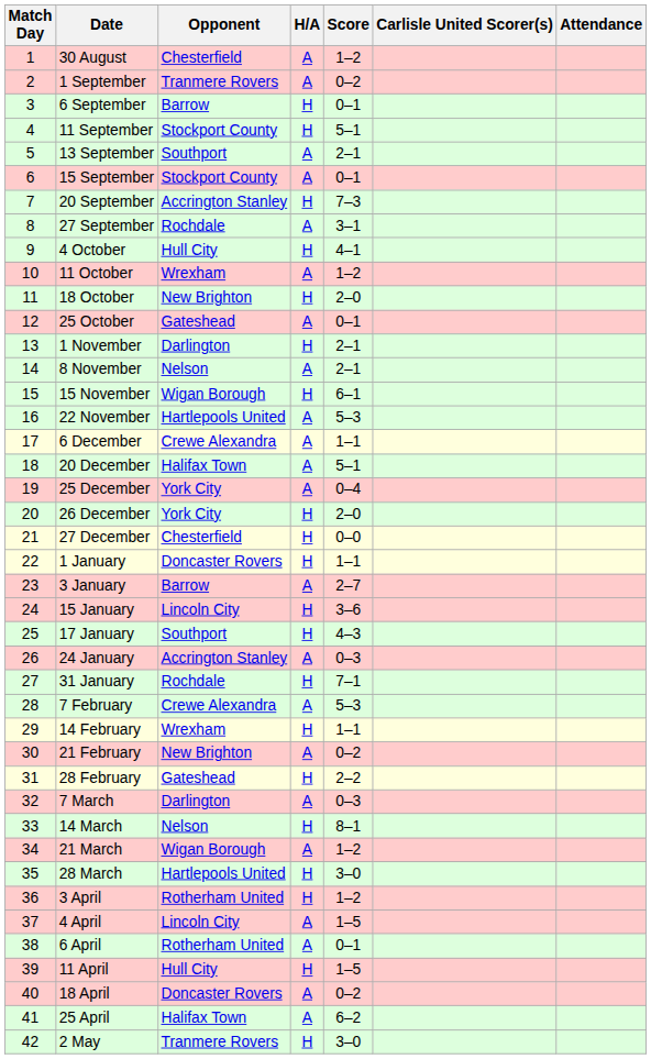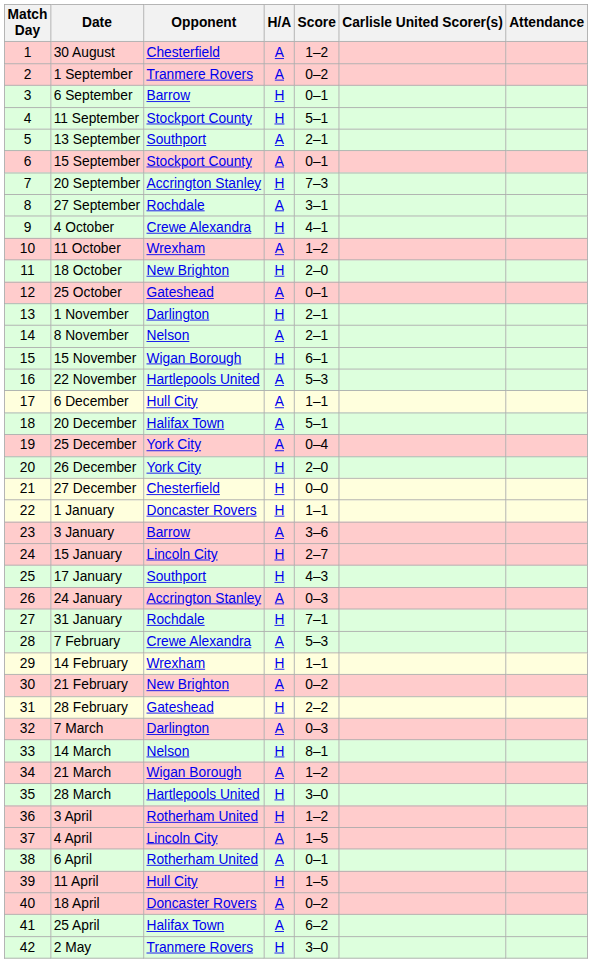 <table class="wikitable" style="text-align:center">
 <tr>
 <th>Match<br> Day</th>
 <th>Date</th>
 <th>Opponent</th>
 <th>H/A</th>
 <th>Score</th>
 <th>Carlisle United Scorer(s)</th>
 <th>Attendance</th>
 </tr>
 <tr bgcolor=#FFCCCC>
 <td>1</td>
 <td align=left>30 August</td>
 <td align=left><a href='#'>Chesterfield</a></td>
 <td><a href='#'>A</a></td>
 <td>1–2</td>
 <td align=left></td>
 <td></td>
 </tr>
 <tr bgcolor=#FFCCCC>
 <td>2</td>
 <td align=left>1 September</td>
 <td align=left><a href='#'>Tranmere Rovers</a></td>
 <td><a href='#'>A</a></td>
 <td>0–2</td>
 <td align=left></td>
 <td></td>
 </tr>
 <tr bgcolor=#ddffdd>
 <td>3</td>
 <td align=left>6 September</td>
 <td align=left><a href='#'>Barrow</a></td>
 <td><a href='#'>H</a></td>
 <td>0–1</td>
 <td align=left></td>
 <td></td>
 </tr>
 <tr bgcolor=#ddffdd>
 <td>4</td>
 <td align=left>11 September</td>
 <td align=left><a href='#'>Stockport County</a></td>
 <td><a href='#'>H</a></td>
 <td>5–1</td>
 <td align=left></td>
 <td></td>
 </tr>
 <tr bgcolor=#ddffdd>
 <td>5</td>
 <td align=left>13 September</td>
 <td align=left><a href='#'>Southport</a></td>
 <td><a href='#'>A</a></td>
 <td>2–1</td>
 <td align=left></td>
 <td></td>
 </tr>
 <tr bgcolor=#FFCCCC>
 <td>6</td>
 <td align=left>15 September</td>
 <td align=left><a href='#'>Stockport County</a></td>
 <td><a href='#'>A</a></td>
 <td>0–1</td>
 <td align=left></td>
 <td></td>
 </tr>
 <tr bgcolor=#ddffdd>
 <td>7</td>
 <td align=left>20 September</td>
 <td align=left><a href='#'>Accrington Stanley</a></td>
 <td><a href='#'>H</a></td>
 <td>7–3</td>
 <td align=left></td>
 <td></td>
 </tr>
 <tr bgcolor=#ddffdd>
 <td>8</td>
 <td align=left>27 September</td>
 <td align=left><a href='#'>Rochdale</a></td>
 <td><a href='#'>A</a></td>
 <td>3–1</td>
 <td align=left></td>
 <td></td>
 </tr>
 <tr bgcolor=#ddffdd>
 <td>9</td>
 <td align=left>4 October</td>
-<td align=left><a href='#'>Hull City</a></td>
+<td align=left><a href='#'>Crewe Alexandra</a></td>
 <td><a href='#'>H</a></td>
 <td>4–1</td>
 <td align=left></td>
 <td></td>
 </tr>
 <tr bgcolor=#FFCCCC>
 <td>10</td>
 <td align=left>11 October</td>
 <td align=left><a href='#'>Wrexham</a></td>
 <td><a href='#'>A</a></td>
 <td>1–2</td>
 <td align=left></td>
 <td></td>
 </tr>
 <tr bgcolor=#ddffdd>
 <td>11</td>
 <td align=left>18 October</td>
 <td align=left><a href='#'>New Brighton</a></td>
 <td><a href='#'>H</a></td>
 <td>2–0</td>
 <td align=left></td>
 <td></td>
 </tr>
 <tr bgcolor=#FFCCCC>
 <td>12</td>
 <td align=left>25 October</td>
 <td align=left><a href='#'>Gateshead</a></td>
 <td><a href='#'>A</a></td>
 <td>0–1</td>
 <td align=left></td>
 <td></td>
 </tr>
 <tr bgcolor=#ddffdd>
 <td>13</td>
 <td align=left>1 November</td>
 <td align=left><a href='#'>Darlington</a></td>
 <td><a href='#'>H</a></td>
 <td>2–1</td>
 <td align=left></td>
 <td></td>
 </tr>
 <tr bgcolor=#ddffdd>
 <td>14</td>
 <td align=left>8 November</td>
 <td align=left><a href='#'>Nelson</a></td>
 <td><a href='#'>A</a></td>
 <td>2–1</td>
 <td align=left></td>
 <td></td>
 </tr>
 <tr bgcolor=#ddffdd>
 <td>15</td>
 <td align=left>15 November</td>
 <td align=left><a href='#'>Wigan Borough</a></td>
 <td><a href='#'>H</a></td>
 <td>6–1</td>
 <td align=left></td>
 <td></td>
 </tr>
 <tr bgcolor=#ddffdd>
 <td>16</td>
 <td align=left>22 November</td>
 <td align=left><a href='#'>Hartlepools United</a></td>
 <td><a href='#'>A</a></td>
 <td>5–3</td>
 <td align=left></td>
 <td></td>
 </tr>
 <tr bgcolor=#ffffdd>
 <td>17</td>
 <td align=left>6 December</td>
-<td align=left><a href='#'>Crewe Alexandra</a></td>
+<td align=left><a href='#'>Hull City</a></td>
 <td><a href='#'>A</a></td>
 <td>1–1</td>
 <td align=left></td>
 <td></td>
 </tr>
 <tr bgcolor=#ddffdd>
 <td>18</td>
 <td align=left>20 December</td>
 <td align=left><a href='#'>Halifax Town</a></td>
 <td><a href='#'>A</a></td>
 <td>5–1</td>
 <td align=left></td>
 <td></td>
 </tr>
 <tr bgcolor=#FFCCCC>
 <td>19</td>
 <td align=left>25 December</td>
 <td align=left><a href='#'>York City</a></td>
 <td><a href='#'>A</a></td>
 <td>0–4</td>
 <td align=left></td>
 <td></td>
 </tr>
 <tr bgcolor=#ddffdd>
 <td>20</td>
 <td align=left>26 December</td>
 <td align=left><a href='#'>York City</a></td>
 <td><a href='#'>H</a></td>
 <td>2–0</td>
 <td align=left></td>
 <td></td>
 </tr>
 <tr bgcolor=#ffffdd>
 <td>21</td>
 <td align=left>27 December</td>
 <td align=left><a href='#'>Chesterfield</a></td>
 <td><a href='#'>H</a></td>
 <td>0–0</td>
 <td align=left></td>
 <td></td>
 </tr>
 <tr bgcolor=#ffffdd>
 <td>22</td>
 <td align=left>1 January</td>
 <td align=left><a href='#'>Doncaster Rovers</a></td>
 <td><a href='#'>H</a></td>
 <td>1–1</td>
 <td align=left></td>
 <td></td>
 </tr>
 <tr bgcolor=#FFCCCC>
 <td>23</td>
 <td align=left>3 January</td>
 <td align=left><a href='#'>Barrow</a></td>
 <td><a href='#'>A</a></td>
-<td>2–7</td>
+<td>3–6</td>
 <td align=left></td>
 <td></td>
 </tr>
 <tr bgcolor=#FFCCCC>
 <td>24</td>
 <td align=left>15 January</td>
 <td align=left><a href='#'>Lincoln City</a></td>
 <td><a href='#'>H</a></td>
-<td>3–6</td>
+<td>2–7</td>
 <td align=left></td>
 <td></td>
 </tr>
 <tr bgcolor=#ddffdd>
 <td>25</td>
 <td align=left>17 January</td>
 <td align=left><a href='#'>Southport</a></td>
 <td><a href='#'>H</a></td>
 <td>4–3</td>
 <td align=left></td>
 <td></td>
 </tr>
 <tr bgcolor=#FFCCCC>
 <td>26</td>
 <td align=left>24 January</td>
 <td align=left><a href='#'>Accrington Stanley</a></td>
 <td><a href='#'>A</a></td>
 <td>0–3</td>
 <td align=left></td>
 <td></td>
 </tr>
 <tr bgcolor=#ddffdd>
 <td>27</td>
 <td align=left>31 January</td>
 <td align=left><a href='#'>Rochdale</a></td>
 <td><a href='#'>H</a></td>
 <td>7–1</td>
 <td align=left></td>
 <td></td>
 </tr>
 <tr bgcolor=#ddffdd>
 <td>28</td>
 <td align=left>7 February</td>
 <td align=left><a href='#'>Crewe Alexandra</a></td>
 <td><a href='#'>A</a></td>
 <td>5–3</td>
 <td align=left></td>
 <td></td>
 </tr>
 <tr bgcolor=#ffffdd>
 <td>29</td>
 <td align=left>14 February</td>
 <td align=left><a href='#'>Wrexham</a></td>
 <td><a href='#'>H</a></td>
 <td>1–1</td>
 <td align=left></td>
 <td></td>
 </tr>
 <tr bgcolor=#FFCCCC>
 <td>30</td>
 <td align=left>21 February</td>
 <td align=left><a href='#'>New Brighton</a></td>
 <td><a href='#'>A</a></td>
 <td>0–2</td>
 <td align=left></td>
 <td></td>
 </tr>
 <tr bgcolor=#ffffdd>
 <td>31</td>
 <td align=left>28 February</td>
 <td align=left><a href='#'>Gateshead</a></td>
 <td><a href='#'>H</a></td>
 <td>2–2</td>
 <td align=left></td>
 <td></td>
 </tr>
 <tr bgcolor=#FFCCCC>
 <td>32</td>
 <td align=left>7 March</td>
 <td align=left><a href='#'>Darlington</a></td>
 <td><a href='#'>A</a></td>
 <td>0–3</td>
 <td align=left></td>
 <td></td>
 </tr>
 <tr bgcolor=#ddffdd>
 <td>33</td>
 <td align=left>14 March</td>
 <td align=left><a href='#'>Nelson</a></td>
 <td><a href='#'>H</a></td>
 <td>8–1</td>
 <td align=left></td>
 <td></td>
 </tr>
 <tr bgcolor=#FFCCCC>
 <td>34</td>
 <td align=left>21 March</td>
 <td align=left><a href='#'>Wigan Borough</a></td>
 <td><a href='#'>A</a></td>
 <td>1–2</td>
 <td align=left></td>
 <td></td>
 </tr>
 <tr bgcolor=#ddffdd>
 <td>35</td>
 <td align=left>28 March</td>
 <td align=left><a href='#'>Hartlepools United</a></td>
 <td><a href='#'>H</a></td>
 <td>3–0</td>
 <td align=left></td>
 <td></td>
 </tr>
 <tr bgcolor=#FFCCCC>
 <td>36</td>
 <td align=left>3 April</td>
 <td align=left><a href='#'>Rotherham United</a></td>
 <td><a href='#'>H</a></td>
 <td>1–2</td>
 <td align=left></td>
 <td></td>
 </tr>
 <tr bgcolor=#FFCCCC>
 <td>37</td>
 <td align=left>4 April</td>
 <td align=left><a href='#'>Lincoln City</a></td>
 <td><a href='#'>A</a></td>
 <td>1–5</td>
 <td align=left></td>
 <td></td>
 </tr>
 <tr bgcolor=#ddffdd>
 <td>38</td>
 <td align=left>6 April</td>
 <td align=left><a href='#'>Rotherham United</a></td>
 <td><a href='#'>A</a></td>
 <td>0–1</td>
 <td align=left></td>
 <td></td>
 </tr>
 <tr bgcolor=#FFCCCC>
 <td>39</td>
 <td align=left>11 April</td>
 <td align=left><a href='#'>Hull City</a></td>
 <td><a href='#'>H</a></td>
 <td>1–5</td>
 <td align=left></td>
 <td></td>
 </tr>
 <tr bgcolor=#FFCCCC>
 <td>40</td>
 <td align=left>18 April</td>
 <td align=left><a href='#'>Doncaster Rovers</a></td>
 <td><a href='#'>A</a></td>
 <td>0–2</td>
 <td align=left></td>
 <td></td>
 </tr>
 <tr bgcolor=#ddffdd>
 <td>41</td>
 <td align=left>25 April</td>
 <td align=left><a href='#'>Halifax Town</a></td>
 <td><a href='#'>A</a></td>
 <td>6–2</td>
 <td align=left></td>
 <td></td>
 </tr>
 <tr bgcolor=#ddffdd>
 <td>42</td>
 <td align=left>2 May</td>
 <td align=left><a href='#'>Tranmere Rovers</a></td>
 <td><a href='#'>H</a></td>
 <td>3–0</td>
 <td align=left></td>
 <td></td>
 </tr>
 </table>
